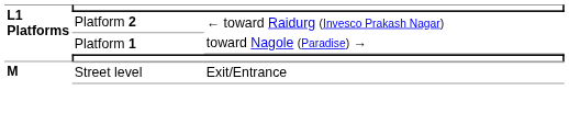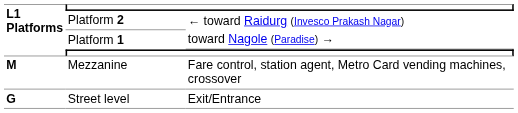 <table border=0 cellspacing=0 cellpadding=3>
 <tr>
 <td style="border-bottom:solid 1px gray;vertical-align:top;border-top:solid 1px gray;" rowspan=4;><strong>L1<br>Platforms</strong></td>
 <td style="border-top:solid 1px gray;border-right:solid 2px black;border-left:solid 2px black;border-bottom:solid 2px black;text-align:center;" colspan=2></td>
 </tr>
 <tr>
 <td style="border-bottom:solid 1px gray;" width=150>Platform <span><strong>2</strong></span></td>
 <td>←  toward <a href='#'>Raidurg</a> <small>(<a href='#'>Invesco Prakash Nagar</a>)</small></td>
 </tr>
 <tr>
 <td>Platform <span><strong>1</strong></span></td>
 <td style="border-bottom:solid 1px gray;" width=390>  toward <a href='#'>Nagole</a> <small>(<a href='#'>Paradise</a>)</small> →</td>
 </tr>
 <tr>
 <td style="border-top:solid 2px black;border-right:solid 2px black;border-left:solid 2px black;border-bottom:solid 1px gray;text-align:center;" colspan=2></td>
 </tr>
 <tr>
 <td style="vertical-align:top"><strong>M</strong></td>
+<td style="vertical-align:top">Mezzanine</td>
+<td style="vertical-align:top">Fare control, station agent, Metro Card vending machines, crossover</td>
+</tr>
+<tr>
+<td style="border-bottom:solid 1px gray;border-top:solid 1px gray; vertical-align:top" width=50><strong>G</strong></td>
 <td style="border-top:solid 1px gray;border-bottom:solid 1px gray; vertical-align:top" width=100>Street level</td>
 <td style="border-top:solid 1px gray;border-bottom:solid 1px gray; vertical-align:top" width=420>Exit/Entrance</td>
 </tr>
 </table>
